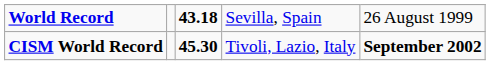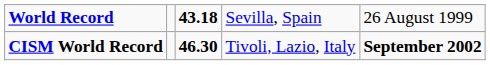 <table class="wikitable">
 <tr>
 <td><strong><a href='#'>World Record</a></strong></td>
 <td></td>
 <td><strong>43.18</strong></td>
 <td><a href='#'>Sevilla</a>, <a href='#'>Spain</a></td>
 <td>26 August 1999</td>
 </tr>
 <tr>
 <td><strong><a href='#'>CISM</a> World Record</strong></td>
 <td></td>
-<td><strong>45.30</strong></td>
+<td><strong>46.30</strong></td>
 <td><a href='#'>Tivoli, Lazio</a>, <a href='#'>Italy</a></td>
 <td><strong>September 2002</strong></td>
 </tr>
 </table>
